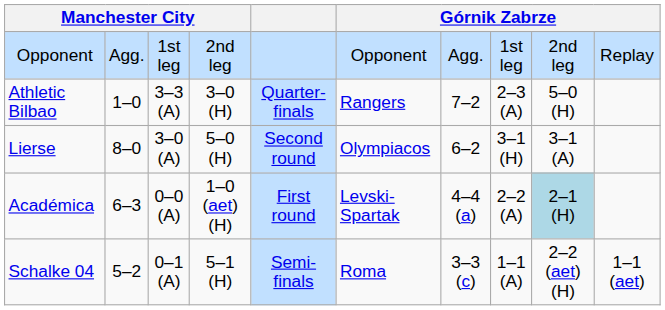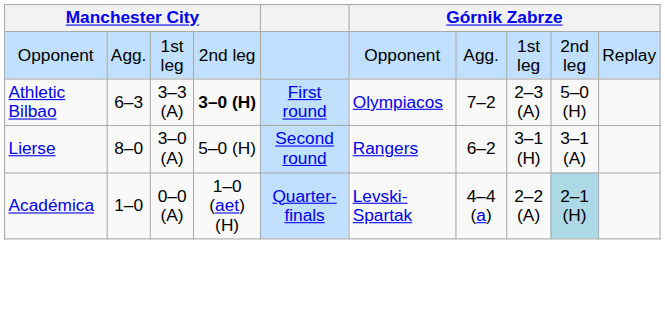 <table class="wikitable" style="text-align:center">
 <tr>
 <th colspan=4> <a href='#'>Manchester City</a></th>
 <th></th>
 <th colspan=5> <a href='#'>Górnik Zabrze</a></th>
 </tr>
 <tr style="background:#c1e0ff">
 <td>Opponent</td>
 <td>Agg.</td>
 <td>1st leg</td>
 <td>2nd leg</td>
 <td></td>
 <td>Opponent</td>
 <td>Agg.</td>
 <td>1st leg</td>
 <td>2nd leg</td>
 <td>Replay</td>
 </tr>
 <tr>
 <td align=left> <a href='#'>Athletic Bilbao</a></td>
-<td>1–0</td>
+<td>6–3</td>
 <td>3–3 (A)</td>
-<td>3–0 (H)</td>
-<td style="background:#c1e0ff;"><a href='#'>Quarter-finals</a></td>
-<td align=left> <a href='#'>Rangers</a></td>
+<td><strong>3–0 (H)</strong></td>
+<td style="background:#c1e0ff;"><a href='#'>First round</a></td>
+<td align=left> <a href='#'>Olympiacos</a></td>
 <td>7–2</td>
 <td>2–3 (A)</td>
 <td>5–0 (H)</td>
 <td></td>
 </tr>
 <tr>
 <td align=left> <a href='#'>Lierse</a></td>
 <td>8–0</td>
 <td>3–0 (A)</td>
 <td>5–0 (H)</td>
 <td style="background:#c1e0ff;"><a href='#'>Second round</a></td>
-<td align=left> <a href='#'>Olympiacos</a></td>
+<td align=left> <a href='#'>Rangers</a></td>
 <td>6–2</td>
 <td>3–1 (H)</td>
 <td>3–1 (A)</td>
 <td></td>
 </tr>
 <tr>
 <td align=left> <a href='#'>Académica</a></td>
-<td>6–3</td>
+<td>1–0</td>
 <td>0–0 (A)</td>
 <td>1–0 (<a href='#'>aet</a>) (H)</td>
-<td style="background:#c1e0ff;"><a href='#'>First round</a></td>
+<td style="background:#c1e0ff;"><a href='#'>Quarter-finals</a></td>
 <td align=left> <a href='#'>Levski-Spartak</a></td>
 <td>4–4 (<a href='#'>a</a>)</td>
 <td>2–2 (A)</td>
 <td style="background: lightblue;">2–1 (H)</td>
 <td></td>
 </tr>
-<tr>
-<td align=left> <a href='#'>Schalke 04</a></td>
-<td>5–2</td>
-<td>0–1 (A)</td>
-<td>5–1 (H)</td>
-<td style="background:#c1e0ff;"><a href='#'>Semi-finals</a></td>
-<td align=left> <a href='#'>Roma</a></td>
-<td>3–3 (<a href='#'>c</a>)</td>
-<td>1–1 (A)</td>
-<td>2–2 (<a href='#'>aet</a>) (H)</td>
-<td>1–1 (<a href='#'>aet</a>)</td>
-</tr>
 </table>
